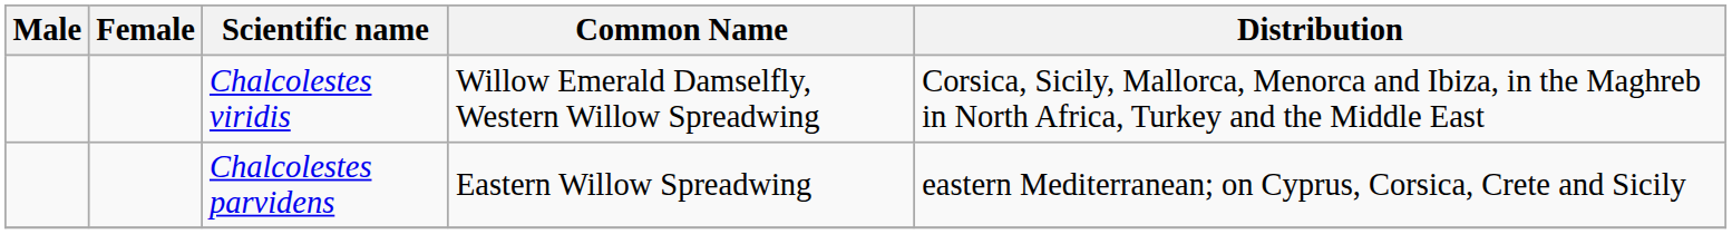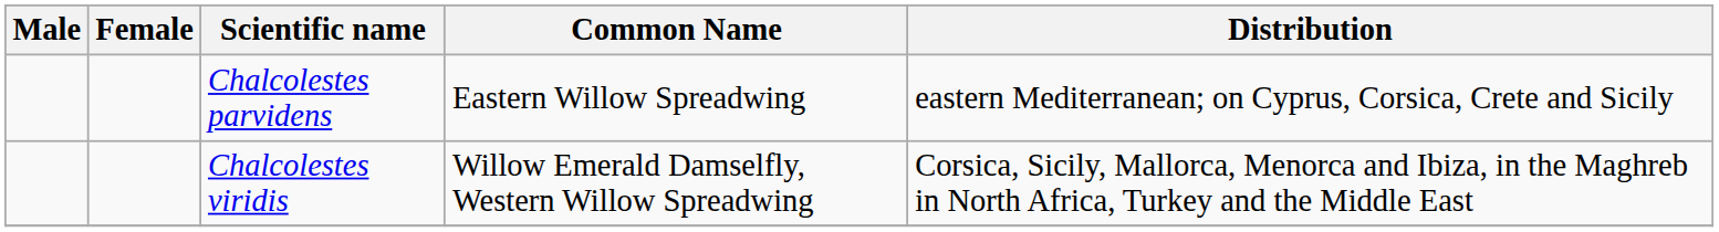 <table class="wikitable">
 <tr>
 <th>Male</th>
 <th>Female</th>
 <th>Scientific name</th>
 <th>Common Name</th>
 <th>Distribution</th>
 </tr>
 <tr>
 <td></td>
 <td></td>
+<td><em><a href='#'>Chalcolestes parvidens</a></em> </td>
+<td>Eastern Willow Spreadwing</td>
+<td>eastern Mediterranean; on Cyprus, Corsica, Crete and Sicily</td>
+</tr>
+<tr>
+<td></td>
+<td></td>
 <td><em><a href='#'>Chalcolestes viridis</a></em> </td>
 <td>Willow Emerald Damselfly, Western Willow Spreadwing</td>
 <td>Corsica, Sicily, Mallorca, Menorca and Ibiza, in the Maghreb in North Africa, Turkey and the Middle East</td>
 </tr>
 <tr>
-<td></td>
-<td></td>
-<td><em><a href='#'>Chalcolestes parvidens</a></em> </td>
-<td>Eastern Willow Spreadwing</td>
-<td>eastern Mediterranean; on Cyprus, Corsica, Crete and Sicily</td>
-</tr>
-<tr>
 </tr>
 </table>
